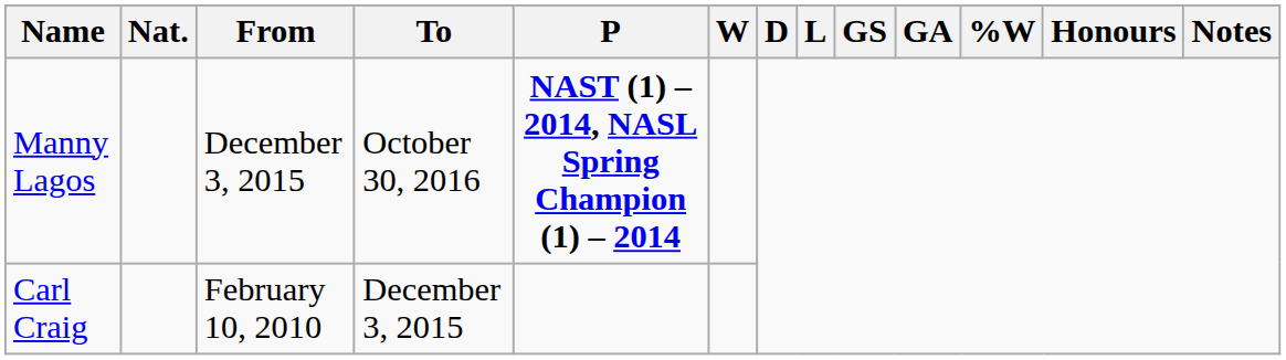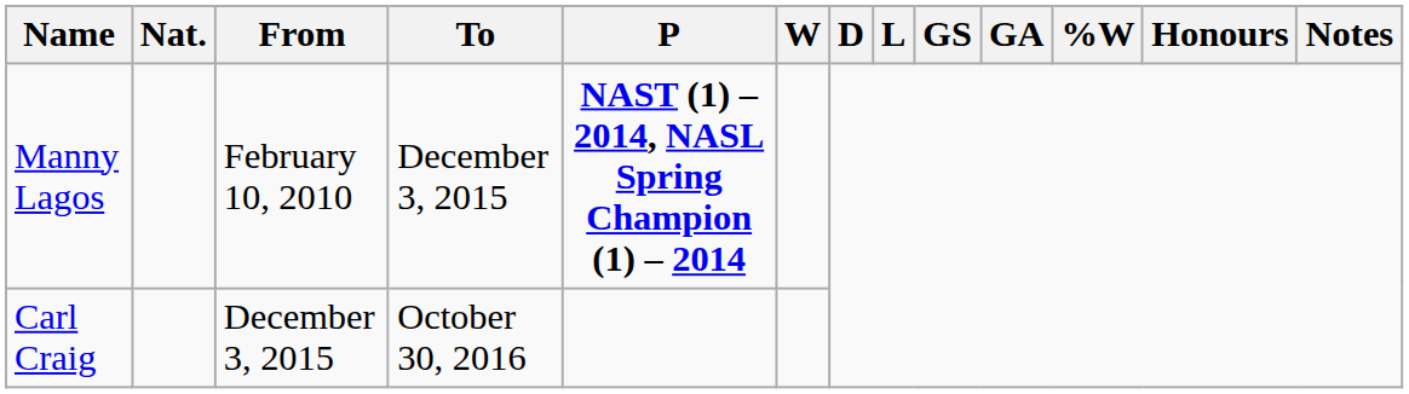 <table class="wikitable sortable" style="text-align: center">
 <tr>
 <th>Name</th>
 <th>Nat.</th>
 <th class="unsortable">From</th>
 <th class="unsortable">To</th>
 <th abbr="TOTAL OF MATCHES PLAYED">P</th>
 <th abbr="MATCHES WON">W</th>
 <th abbr="MATCHES DRAWN">D</th>
 <th abbr="MATCHES LOST">L</th>
 <th abbr="GOALS SCORED">GS</th>
 <th abbr="GOAL AGAINST">GA</th>
 <th abbr="PERCENTAGE OF MATCHES WON">%W</th>
 <th abbr="HONOURS">Honours</th>
 <th abbr="NOTES">Notes</th>
 </tr>
 <tr>
 <td align=left><a href='#'>Manny Lagos</a></td>
 <td align=left></td>
-<td align=left>December 3, 2015</td>
-<td align=left>October 30, 2016<br></td>
+<td align=left>February 10, 2010</td>
+<td align=left>December 3, 2015<br></td>
 <td><strong><a href='#'>NAST</a> (1) – <a href='#'>2014</a>, <a href='#'>NASL Spring Champion</a> (1) – <a href='#'>2014</a></strong></td>
 <td></td>
 </tr>
 <tr>
 <td align=left><a href='#'>Carl Craig</a></td>
 <td align=left></td>
-<td align=left>February 10, 2010</td>
-<td align=left>December 3, 2015<br></td>
+<td align=left>December 3, 2015</td>
+<td align=left>October 30, 2016<br></td>
 <td></td>
 <td></td>
 </tr>
 </table>
